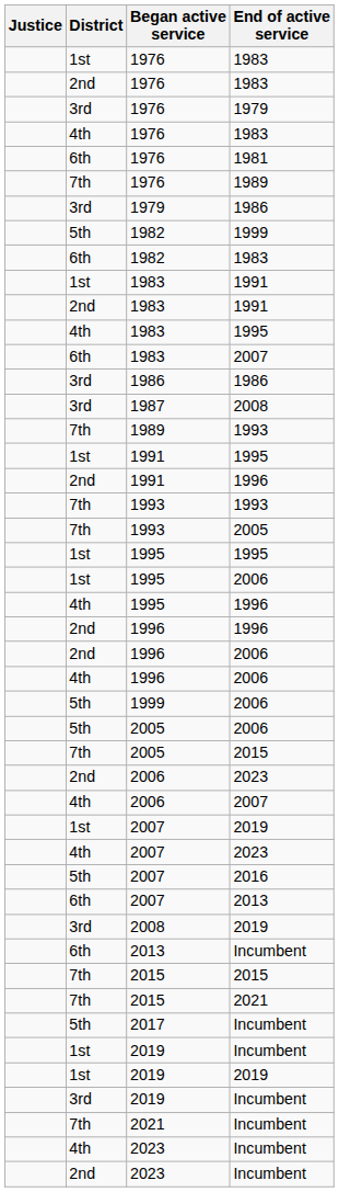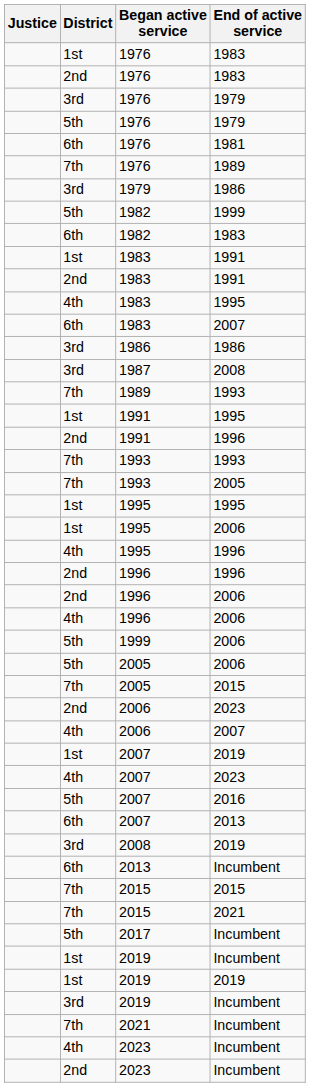 <table class="sortable wikitable">
 <tr>
 <th><strong>Justice</strong></th>
 <th><strong>District</strong></th>
 <th><strong>Began active<br>service</strong></th>
 <th><strong>End of active<br>service</strong></th>
 </tr>
 <tr>
 <td></td>
 <td>1st</td>
 <td>1976</td>
 <td>1983</td>
 </tr>
 <tr>
 <td></td>
 <td>2nd</td>
 <td>1976</td>
 <td>1983</td>
 </tr>
 <tr>
 <td></td>
 <td>3rd</td>
 <td>1976</td>
 <td>1979</td>
 </tr>
 <tr>
 <td></td>
-<td>4th</td>
+<td>5th</td>
 <td>1976</td>
-<td>1983</td>
+<td>1979</td>
 </tr>
 <tr>
 <td></td>
 <td>6th</td>
 <td>1976</td>
 <td>1981</td>
 </tr>
 <tr>
 <td></td>
 <td>7th</td>
 <td>1976</td>
 <td>1989</td>
 </tr>
 <tr>
 <td></td>
 <td>3rd</td>
 <td>1979</td>
 <td>1986</td>
 </tr>
 <tr>
 <td></td>
 <td>5th</td>
 <td>1982</td>
 <td>1999</td>
 </tr>
 <tr>
 <td></td>
 <td>6th</td>
 <td>1982</td>
 <td>1983</td>
 </tr>
 <tr>
 <td></td>
 <td>1st</td>
 <td>1983</td>
 <td>1991</td>
 </tr>
 <tr>
 <td></td>
 <td>2nd</td>
 <td>1983</td>
 <td>1991</td>
 </tr>
 <tr>
 <td></td>
 <td>4th</td>
 <td>1983</td>
 <td>1995</td>
 </tr>
 <tr>
 <td></td>
 <td>6th</td>
 <td>1983</td>
 <td>2007</td>
 </tr>
 <tr>
 <td></td>
 <td>3rd</td>
 <td>1986</td>
 <td>1986</td>
 </tr>
 <tr>
 <td></td>
 <td>3rd</td>
 <td>1987</td>
 <td>2008</td>
 </tr>
 <tr>
 <td></td>
 <td>7th</td>
 <td>1989</td>
 <td>1993</td>
 </tr>
 <tr>
 <td></td>
 <td>1st</td>
 <td>1991</td>
 <td>1995</td>
 </tr>
 <tr>
 <td></td>
 <td>2nd</td>
 <td>1991</td>
 <td>1996</td>
 </tr>
 <tr>
 <td></td>
 <td>7th</td>
 <td>1993</td>
 <td>1993</td>
 </tr>
 <tr>
 <td></td>
 <td>7th</td>
 <td>1993</td>
 <td>2005</td>
 </tr>
 <tr>
 <td></td>
 <td>1st</td>
 <td>1995</td>
 <td>1995</td>
 </tr>
 <tr>
 <td></td>
 <td>1st</td>
 <td>1995</td>
 <td>2006</td>
 </tr>
 <tr>
 <td></td>
 <td>4th</td>
 <td>1995</td>
 <td>1996</td>
 </tr>
 <tr>
 <td></td>
 <td>2nd</td>
 <td>1996</td>
 <td>1996</td>
 </tr>
 <tr>
 <td></td>
 <td>2nd</td>
 <td>1996</td>
 <td>2006</td>
 </tr>
 <tr>
 <td></td>
 <td>4th</td>
 <td>1996</td>
 <td>2006</td>
 </tr>
 <tr>
 <td></td>
 <td>5th</td>
 <td>1999</td>
 <td>2006</td>
 </tr>
 <tr>
 <td></td>
 <td>5th</td>
 <td>2005</td>
 <td>2006</td>
 </tr>
 <tr>
 <td></td>
 <td>7th</td>
 <td>2005</td>
 <td>2015</td>
 </tr>
 <tr>
 <td></td>
 <td>2nd</td>
 <td>2006</td>
 <td>2023</td>
 </tr>
 <tr>
 <td></td>
 <td>4th</td>
 <td>2006</td>
 <td>2007</td>
 </tr>
 <tr>
 <td></td>
 <td>1st</td>
 <td>2007</td>
 <td>2019</td>
 </tr>
 <tr>
 <td></td>
 <td>4th</td>
 <td>2007</td>
 <td>2023</td>
 </tr>
 <tr>
 <td></td>
 <td>5th</td>
 <td>2007</td>
 <td>2016</td>
 </tr>
 <tr>
 <td></td>
 <td>6th</td>
 <td>2007</td>
 <td>2013</td>
 </tr>
 <tr>
 <td></td>
 <td>3rd</td>
 <td>2008</td>
 <td>2019</td>
 </tr>
 <tr>
 <td></td>
 <td>6th</td>
 <td>2013</td>
 <td>Incumbent</td>
 </tr>
 <tr>
 <td></td>
 <td>7th</td>
 <td>2015</td>
 <td>2015</td>
 </tr>
 <tr>
 <td></td>
 <td>7th</td>
 <td>2015</td>
 <td>2021</td>
 </tr>
 <tr>
 <td></td>
 <td>5th</td>
 <td>2017</td>
 <td>Incumbent</td>
 </tr>
 <tr>
 <td></td>
 <td>1st</td>
 <td>2019</td>
 <td>Incumbent</td>
 </tr>
 <tr>
 <td></td>
 <td>1st</td>
 <td>2019</td>
 <td>2019</td>
 </tr>
 <tr>
 <td></td>
 <td>3rd</td>
 <td>2019</td>
 <td>Incumbent</td>
 </tr>
 <tr>
 <td></td>
 <td>7th</td>
 <td>2021</td>
 <td>Incumbent</td>
 </tr>
 <tr>
 <td></td>
 <td>4th</td>
 <td>2023</td>
 <td>Incumbent</td>
 </tr>
 <tr>
 <td></td>
 <td>2nd</td>
 <td>2023</td>
 <td>Incumbent</td>
 </tr>
 </table>
